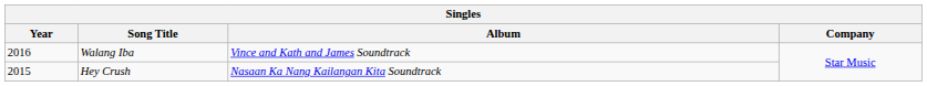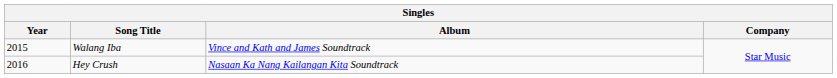 <table class="wikitable" style="font-size: 95%;" width="95%">
 <tr>
 <th colspan="4">Singles</th>
 </tr>
 <tr>
 <th>Year</th>
 <th>Song Title</th>
 <th>Album</th>
 <th>Company</th>
 </tr>
 <tr nnnp>
-<td>2016</td>
+<td>2015</td>
 <td><em>Walang Iba</em></td>
 <td><em><a href='#'>Vince and Kath and James</a> Soundtrack</em></td>
 <td rowspan=2 style="text-align:center;"><a href='#'>Star Music</a></td>
 </tr>
 <tr>
-<td>2015</td>
+<td>2016</td>
 <td><em>Hey Crush</em></td>
 <td><em><a href='#'>Nasaan Ka Nang Kailangan Kita</a> Soundtrack</em></td>
 </tr>
 </table>
